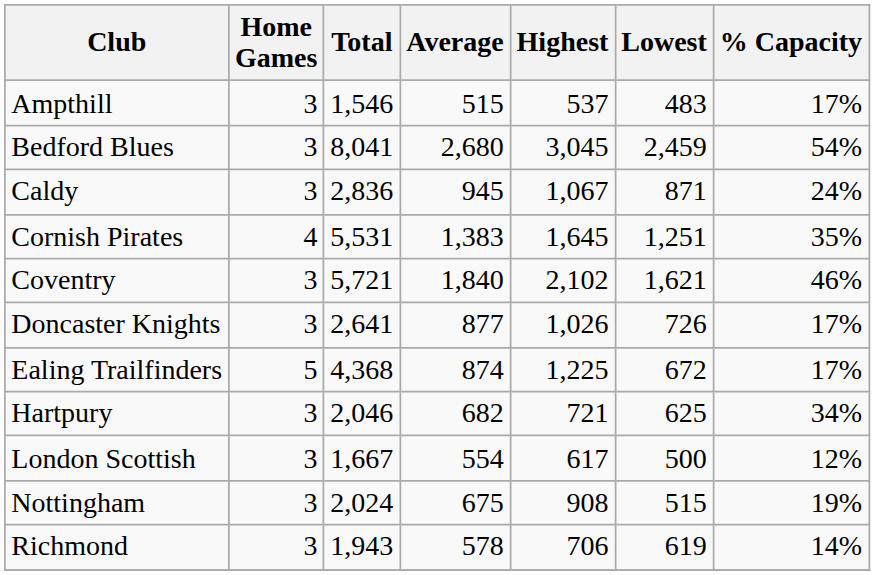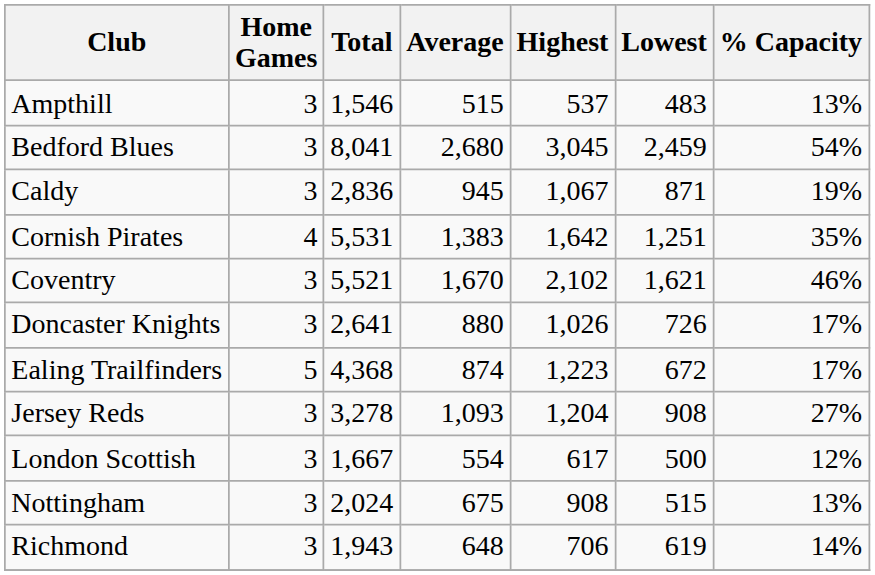 <table class="wikitable sortable" style="text-align:right">
 <tr>
 <th>Club</th>
 <th>Home<br>Games</th>
 <th>Total</th>
 <th>Average</th>
 <th>Highest</th>
 <th>Lowest</th>
 <th>% Capacity</th>
 </tr>
 <tr>
 <td style="text-align:left">Ampthill</td>
 <td>3</td>
 <td>1,546</td>
 <td>515</td>
 <td>537</td>
 <td>483</td>
-<td>17%</td>
+<td>13%</td>
 </tr>
 <tr>
 <td style="text-align:left">Bedford Blues</td>
 <td>3</td>
 <td>8,041</td>
 <td>2,680</td>
 <td>3,045</td>
 <td>2,459</td>
 <td>54%</td>
 </tr>
 <tr>
 <td style="text-align:left">Caldy</td>
 <td>3</td>
 <td>2,836</td>
 <td>945</td>
 <td>1,067</td>
 <td>871</td>
-<td>24%</td>
+<td>19%</td>
 </tr>
 <tr>
 <td style="text-align:left">Cornish Pirates</td>
 <td>4</td>
 <td>5,531</td>
 <td>1,383</td>
-<td>1,645</td>
+<td>1,642</td>
 <td>1,251</td>
 <td>35%</td>
 </tr>
 <tr>
 <td style="text-align:left">Coventry</td>
 <td>3</td>
-<td>5,721</td>
-<td>1,840</td>
+<td>5,521</td>
+<td>1,670</td>
 <td>2,102</td>
 <td>1,621</td>
 <td>46%</td>
 </tr>
 <tr>
 <td style="text-align:left">Doncaster Knights</td>
 <td>3</td>
 <td>2,641</td>
-<td>877</td>
+<td>880</td>
 <td>1,026</td>
 <td>726</td>
 <td>17%</td>
 </tr>
 <tr>
 <td style="text-align:left">Ealing Trailfinders</td>
 <td>5</td>
 <td>4,368</td>
 <td>874</td>
-<td>1,225</td>
+<td>1,223</td>
 <td>672</td>
 <td>17%</td>
 </tr>
 <tr>
-<td style="text-align:left">Hartpury</td>
+<td style="text-align:left">Jersey Reds</td>
 <td>3</td>
-<td>2,046</td>
-<td>682</td>
-<td>721</td>
-<td>625</td>
-<td>34%</td>
+<td>3,278</td>
+<td>1,093</td>
+<td>1,204</td>
+<td>908</td>
+<td>27%</td>
 </tr>
 <tr>
 <td style="text-align:left">London Scottish</td>
 <td>3</td>
 <td>1,667</td>
 <td>554</td>
 <td>617</td>
 <td>500</td>
 <td>12%</td>
 </tr>
 <tr>
 <td style="text-align:left">Nottingham</td>
 <td>3</td>
 <td>2,024</td>
 <td>675</td>
 <td>908</td>
 <td>515</td>
-<td>19%</td>
+<td>13%</td>
 </tr>
 <tr>
 <td style="text-align:left">Richmond</td>
 <td>3</td>
 <td>1,943</td>
-<td>578</td>
+<td>648</td>
 <td>706</td>
 <td>619</td>
 <td>14%</td>
 </tr>
 <tr>
 </tr>
 </table>
